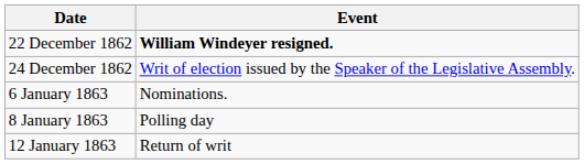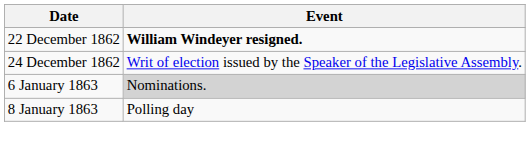 <table class="wikitable">
 <tr>
 <th>Date</th>
 <th>Event</th>
 </tr>
 <tr>
 <td>22 December 1862</td>
 <td><strong>William Windeyer resigned.</strong></td>
 </tr>
 <tr>
 <td>24 December 1862</td>
 <td><a href='#'>Writ of election</a> issued by the <a href='#'>Speaker of the Legislative Assembly</a>.</td>
 </tr>
 <tr>
 <td>6 January 1863</td>
-<td>Nominations.</td>
+<td style="background: lightgrey;">Nominations.</td>
 </tr>
 <tr>
 <td>8 January 1863</td>
 <td>Polling day</td>
 </tr>
-<tr>
-<td>12 January 1863</td>
-<td>Return of writ</td>
-</tr>
 </table>
